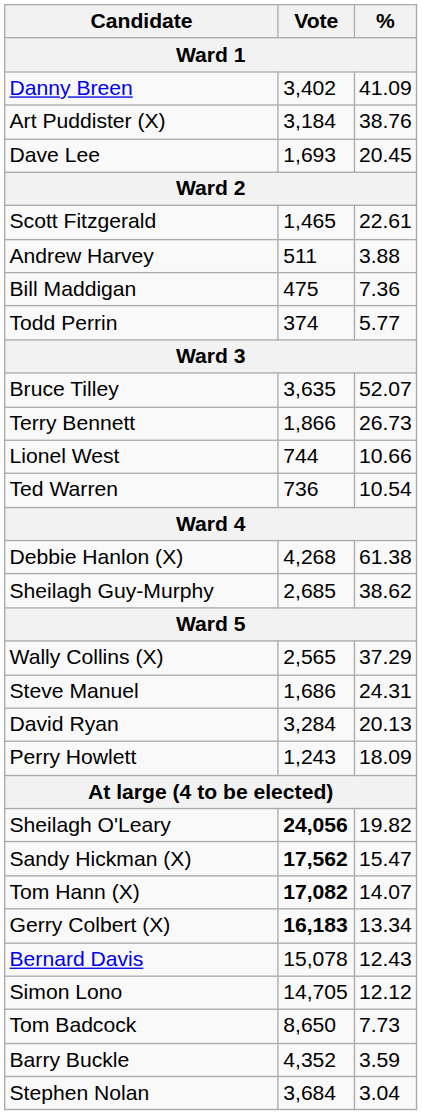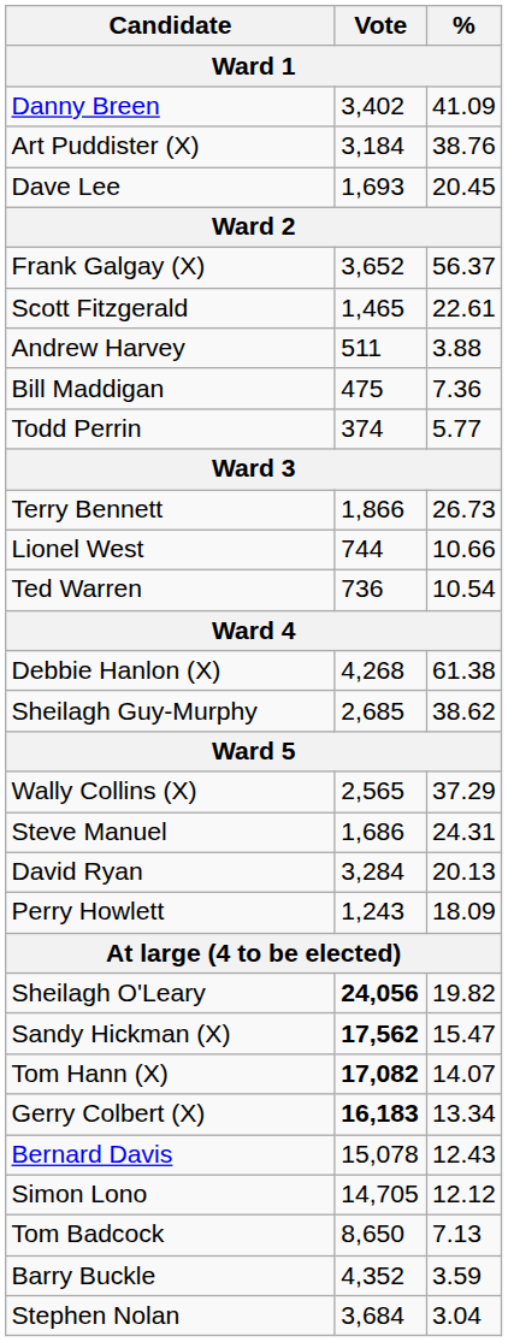 <table class="wikitable">
 <tr>
 <th bgcolor="#DDDDFF" width="200px">Candidate</th>
 <th bgcolor="#DDDDFF" width="50px">Vote</th>
 <th bgcolor="#DDDDFF" width="30px">%</th>
 </tr>
 <tr>
 <th colspan="3">Ward 1</th>
 </tr>
 <tr>
 <td><a href='#'>Danny Breen</a></td>
 <td>3,402</td>
 <td>41.09</td>
 </tr>
 <tr>
 <td>Art Puddister (X)</td>
 <td>3,184</td>
 <td>38.76</td>
 </tr>
 <tr>
 <td>Dave Lee</td>
 <td>1,693</td>
 <td>20.45</td>
 </tr>
 <tr>
 <th colspan="3">Ward 2</th>
 </tr>
 <tr>
+<td>Frank Galgay (X)</td>
+<td>3,652</td>
+<td>56.37</td>
+</tr>
+<tr>
 <td>Scott Fitzgerald</td>
 <td>1,465</td>
 <td>22.61</td>
 </tr>
 <tr>
 <td>Andrew Harvey</td>
 <td>511</td>
 <td>3.88</td>
 </tr>
 <tr>
 <td>Bill Maddigan</td>
 <td>475</td>
 <td>7.36</td>
 </tr>
 <tr>
 <td>Todd Perrin</td>
 <td>374</td>
 <td>5.77</td>
 </tr>
 <tr>
 <th colspan="3">Ward 3</th>
-</tr>
-<tr>
-<td>Bruce Tilley</td>
-<td>3,635</td>
-<td>52.07</td>
 </tr>
 <tr>
 <td>Terry Bennett</td>
 <td>1,866</td>
 <td>26.73</td>
 </tr>
 <tr>
 <td>Lionel West</td>
 <td>744</td>
 <td>10.66</td>
 </tr>
 <tr>
 <td>Ted Warren</td>
 <td>736</td>
 <td>10.54</td>
 </tr>
 <tr>
 <th colspan="3">Ward 4</th>
 </tr>
 <tr>
 <td>Debbie Hanlon (X)</td>
 <td>4,268</td>
 <td>61.38</td>
 </tr>
 <tr>
 <td>Sheilagh Guy-Murphy</td>
 <td>2,685</td>
 <td>38.62</td>
 </tr>
 <tr>
 <th colspan="3">Ward 5</th>
 </tr>
 <tr>
 <td>Wally Collins (X)</td>
 <td>2,565</td>
 <td>37.29</td>
 </tr>
 <tr>
 <td>Steve Manuel</td>
 <td>1,686</td>
 <td>24.31</td>
 </tr>
 <tr>
 <td>David Ryan</td>
 <td>3,284</td>
 <td>20.13</td>
 </tr>
 <tr>
 <td>Perry Howlett</td>
 <td>1,243</td>
 <td>18.09</td>
 </tr>
 <tr>
 <th colspan="3">At large (4 to be elected)</th>
 </tr>
 <tr>
 <td>Sheilagh O'Leary</td>
 <td><strong>24,056</strong></td>
 <td>19.82</td>
 </tr>
 <tr>
 <td>Sandy Hickman (X)</td>
 <td><strong>17,562</strong></td>
 <td>15.47</td>
 </tr>
 <tr>
 <td>Tom Hann (X)</td>
 <td><strong>17,082</strong></td>
 <td>14.07</td>
 </tr>
 <tr>
 <td>Gerry Colbert (X)</td>
 <td><strong>16,183</strong></td>
 <td>13.34</td>
 </tr>
 <tr>
 <td><a href='#'>Bernard Davis</a></td>
 <td>15,078</td>
 <td>12.43</td>
 </tr>
 <tr>
 <td>Simon Lono</td>
 <td>14,705</td>
 <td>12.12</td>
 </tr>
 <tr>
 <td>Tom Badcock</td>
 <td>8,650</td>
-<td>7.73</td>
+<td>7.13</td>
 </tr>
 <tr>
 <td>Barry Buckle</td>
 <td>4,352</td>
 <td>3.59</td>
 </tr>
 <tr>
 <td>Stephen Nolan</td>
 <td>3,684</td>
 <td>3.04</td>
 </tr>
 </table>
